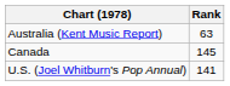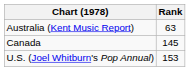 <table class="wikitable sortable">
 <tr>
 <th>Chart (1978)</th>
 <th style="text-align:center;">Rank</th>
 </tr>
 <tr>
 <td>Australia (<a href='#'>Kent Music Report</a>)</td>
 <td style="text-align:center;">63</td>
 </tr>
 <tr>
 <td>Canada </td>
 <td style="text-align:center;">145</td>
 </tr>
 <tr>
 <td>U.S. (<a href='#'>Joel Whitburn</a>'s <em>Pop Annual</em>)</td>
-<td style="text-align:center;">141</td>
+<td style="text-align:center;">153</td>
 </tr>
 </table>
